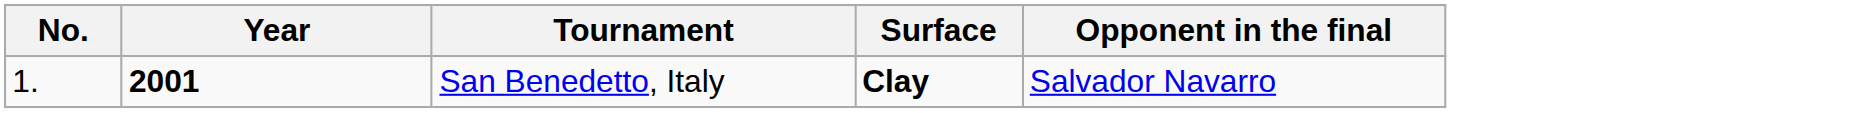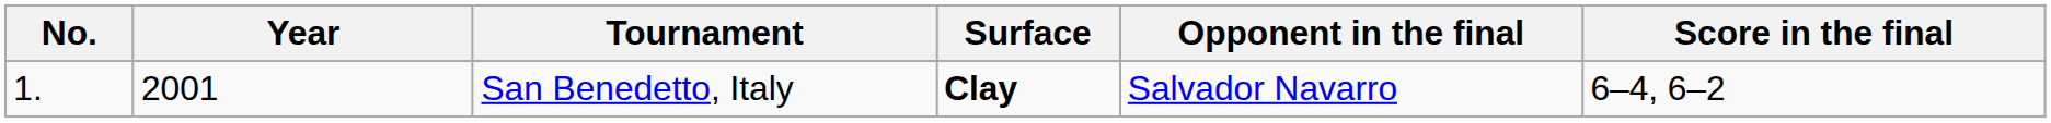 <table class="sortable wikitable" style=font-size:97%>
 <tr>
 <th width=50>No.</th>
 <th width=145>Year</th>
 <th width=200>Tournament</th>
 <th width=75>Surface</th>
 <th width=200>Opponent in the final</th>
+<th width=200>Score in the final</th>
 </tr>
 <tr>
 <td>1.</td>
-<td><strong>2001</strong></td>
+<td>2001</td>
 <td><a href='#'>San Benedetto</a>, Italy</td>
 <td><strong>Clay</strong></td>
 <td> <a href='#'>Salvador Navarro</a></td>
+<td>6–4, 6–2</td>
 </tr>
 </table>
